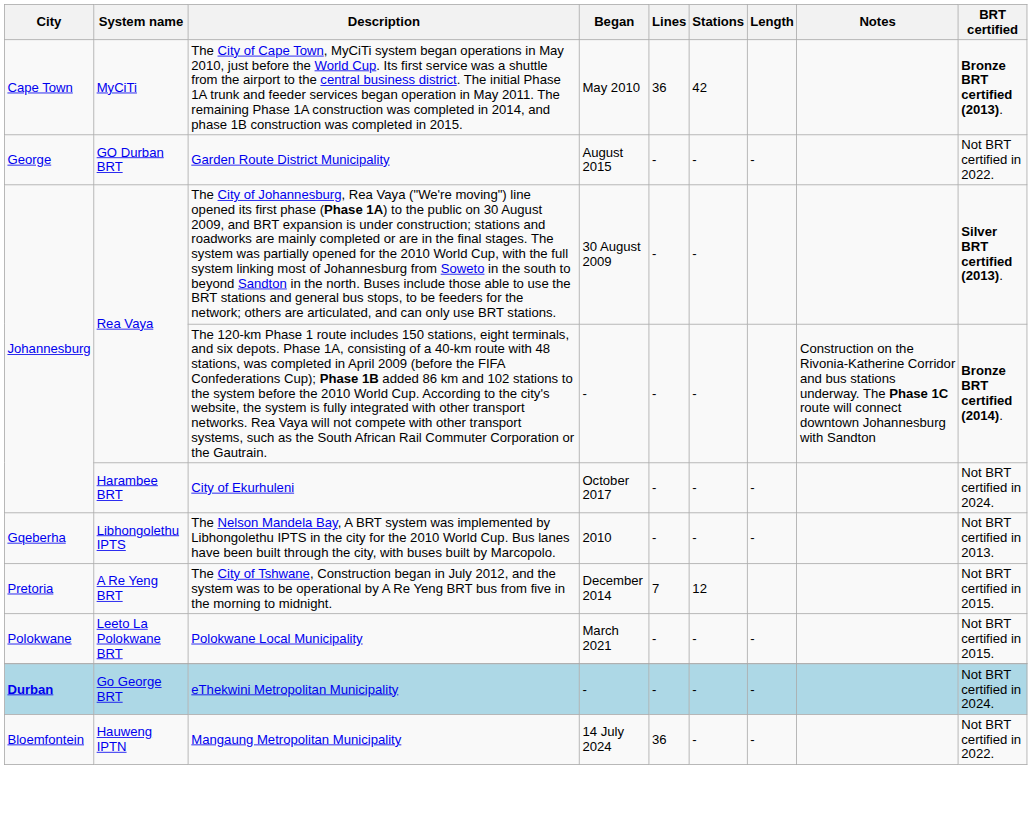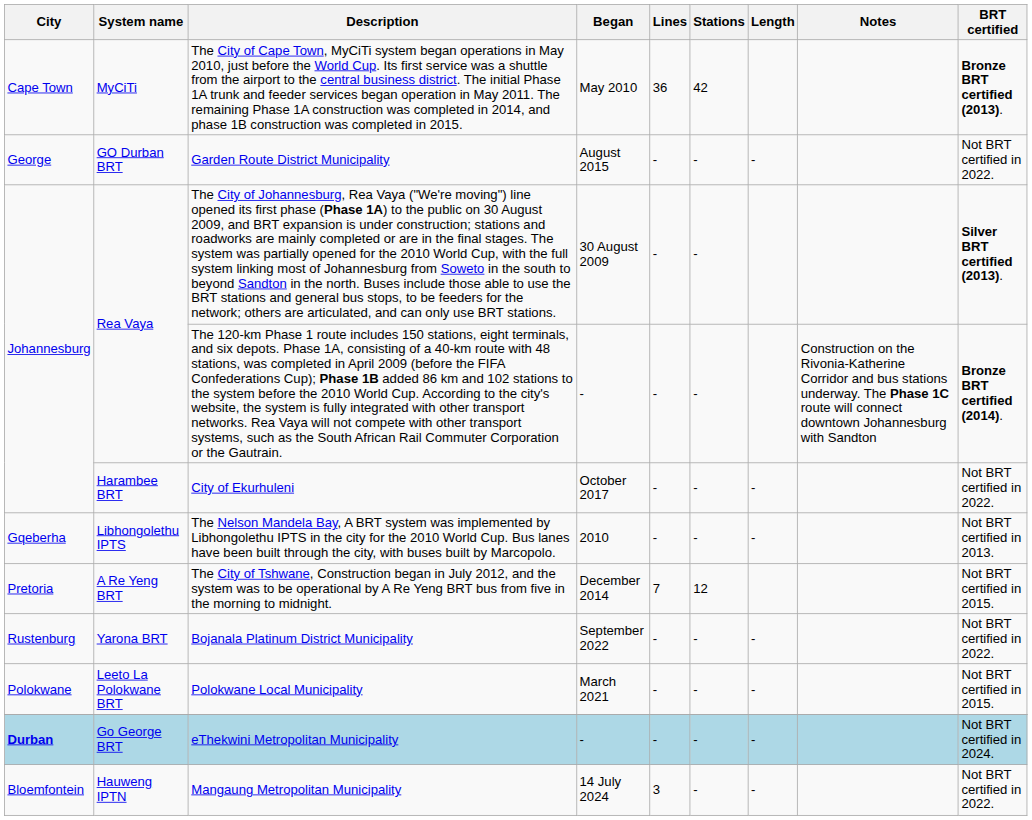 <table class="wikitable">
 <tr>
 <th>City</th>
 <th>System name</th>
 <th>Description</th>
 <th>Began</th>
 <th>Lines</th>
 <th>Stations</th>
 <th>Length</th>
 <th>Notes</th>
 <th>BRT certified</th>
 </tr>
 <tr>
 <td><a href='#'>Cape Town</a></td>
 <td><a href='#'>MyCiTi</a></td>
 <td>The <a href='#'>City of Cape Town</a>, MyCiTi system began operations in May 2010, just before the <a href='#'>World Cup</a>. Its first service was a shuttle from the airport to the <a href='#'>central business district</a>. The initial Phase 1A trunk and feeder services began operation in May 2011. The remaining Phase 1A construction was completed in 2014, and phase 1B construction was completed in 2015.</td>
 <td>May 2010</td>
 <td>36</td>
 <td>42</td>
 <td></td>
 <td></td>
 <td><strong>Bronze BRT certified (2013)</strong>.</td>
 </tr>
 <tr>
 <td><a href='#'>George</a></td>
 <td><a href='#'>GO Durban BRT</a></td>
 <td><a href='#'>Garden Route District Municipality</a></td>
 <td>August 2015</td>
 <td>-</td>
 <td>-</td>
 <td>-</td>
 <td></td>
 <td>Not BRT certified in 2022.</td>
 </tr>
 <tr>
 <td rowspan="3"><a href='#'>Johannesburg</a></td>
 <td rowspan="2"><a href='#'>Rea Vaya</a></td>
 <td>The <a href='#'>City of Johannesburg</a>, Rea Vaya ("We're moving") line opened its first phase (<strong>Phase 1A</strong>) to the public on 30 August 2009, and BRT expansion is under construction; stations and roadworks are mainly completed or are in the final stages. The system was partially opened for the 2010 World Cup, with the full system linking most of Johannesburg from <a href='#'>Soweto</a> in the south to beyond <a href='#'>Sandton</a> in the north. Buses include those able to use the BRT stations and general bus stops, to be feeders for the network; others are articulated, and can only use BRT stations.</td>
 <td>30 August 2009</td>
 <td>-</td>
 <td>-</td>
 <td></td>
 <td></td>
 <td><strong>Silver BRT certified (2013)</strong>.</td>
 </tr>
 <tr>
 <td>The 120-km Phase 1 route includes 150 stations, eight terminals, and six depots. Phase 1A, consisting of a 40-km route with 48 stations, was completed in April 2009 (before the FIFA Confederations Cup); <strong>Phase 1B</strong> added 86 km and 102 stations to the system before the 2010 World Cup. According to the city's website, the system is fully integrated with other transport networks. Rea Vaya will not compete with other transport systems, such as the South African Rail Commuter Corporation or the Gautrain.</td>
 <td>-</td>
 <td>-</td>
 <td>-</td>
 <td></td>
 <td>Construction on the Rivonia-Katherine Corridor and bus stations underway. The <strong>Phase 1C</strong> route will connect downtown Johannesburg with Sandton</td>
 <td><strong>Bronze BRT certified (2014)</strong>.</td>
 </tr>
 <tr>
 <td><a href='#'>Harambee BRT</a></td>
 <td><a href='#'>City of Ekurhuleni</a></td>
 <td>October 2017</td>
 <td>-</td>
 <td>-</td>
 <td>-</td>
 <td></td>
-<td>Not BRT certified in 2024.</td>
+<td>Not BRT certified in 2022.</td>
 </tr>
 <tr>
 <td><a href='#'>Gqeberha</a></td>
 <td><a href='#'>Libhongolethu IPTS</a></td>
 <td>The <a href='#'>Nelson Mandela Bay</a>, A BRT system was implemented by Libhongolethu IPTS in the city for the 2010 World Cup. Bus lanes have been built through the city, with buses built by Marcopolo.</td>
 <td>2010</td>
 <td>-</td>
 <td>-</td>
 <td>-</td>
 <td></td>
 <td>Not BRT certified in 2013.</td>
 </tr>
 <tr>
 <td><a href='#'>Pretoria</a></td>
 <td><a href='#'>A Re Yeng BRT</a></td>
 <td>The <a href='#'>City of Tshwane</a>, Construction began in July 2012, and the system was to be operational by A Re Yeng BRT bus from five in the morning to midnight.</td>
 <td>December 2014</td>
 <td>7</td>
 <td>12</td>
 <td></td>
 <td></td>
 <td>Not BRT certified in 2015.</td>
+</tr>
+<tr>
+<td><a href='#'>Rustenburg</a></td>
+<td><a href='#'>Yarona BRT</a></td>
+<td><a href='#'>Bojanala Platinum District Municipality</a></td>
+<td>September 2022</td>
+<td>-</td>
+<td>-</td>
+<td>-</td>
+<td></td>
+<td>Not BRT certified in 2022.</td>
 </tr>
 <tr>
 <td><a href='#'>Polokwane</a></td>
 <td><a href='#'>Leeto La Polokwane BRT</a></td>
 <td><a href='#'>Polokwane Local Municipality</a></td>
 <td>March 2021</td>
 <td>-</td>
 <td>-</td>
 <td>-</td>
 <td></td>
 <td>Not BRT certified in 2015.</td>
 </tr>
 <tr>
 </tr>
 <tr style="background:lightblue;">
 <td><strong><a href='#'>Durban</a></strong></td>
 <td><a href='#'>Go George BRT</a></td>
 <td><a href='#'>eThekwini Metropolitan Municipality</a></td>
 <td>-</td>
 <td>-</td>
 <td>-</td>
 <td>-</td>
 <td></td>
 <td>Not BRT certified in 2024.</td>
 </tr>
 <tr>
 <td><a href='#'>Bloemfontein</a></td>
 <td><a href='#'>Hauweng IPTN</a></td>
 <td><a href='#'>Mangaung Metropolitan Municipality</a></td>
 <td>14 July 2024</td>
-<td>36</td>
+<td>3</td>
 <td>-</td>
 <td>-</td>
 <td></td>
 <td>Not BRT certified in 2022.</td>
 </tr>
 </table>
